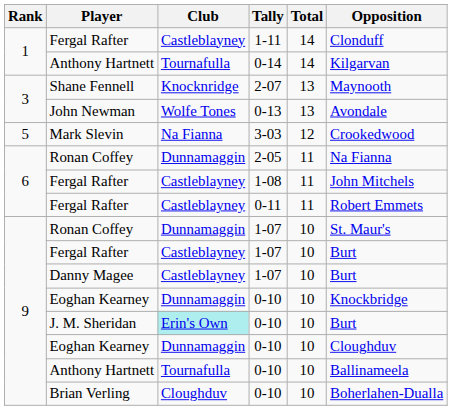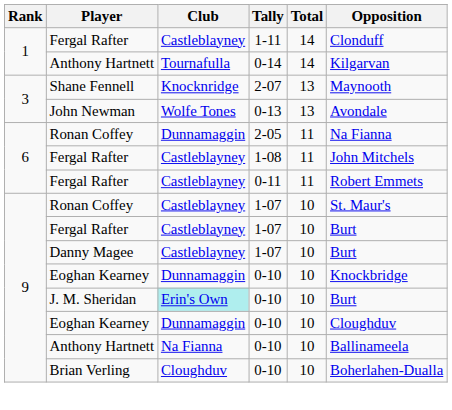 <table class="wikitable">
 <tr>
 <th>Rank</th>
 <th>Player</th>
 <th>Club</th>
 <th>Tally</th>
 <th>Total</th>
 <th>Opposition</th>
 </tr>
 <tr>
 <td rowspan="2" style="text-align:center;">1</td>
 <td>Fergal Rafter</td>
 <td><a href='#'>Castleblayney</a></td>
 <td align=center>1-11</td>
 <td align=center>14</td>
 <td><a href='#'>Clonduff</a></td>
 </tr>
 <tr>
 <td>Anthony Hartnett</td>
 <td><a href='#'>Tournafulla</a></td>
 <td align=center>0-14</td>
 <td align=center>14</td>
 <td><a href='#'>Kilgarvan</a></td>
 </tr>
 <tr>
 <td rowspan="2" style="text-align:center;">3</td>
 <td>Shane Fennell</td>
 <td><a href='#'>Knocknridge</a></td>
 <td align=center>2-07</td>
 <td align=center>13</td>
 <td><a href='#'>Maynooth</a></td>
 </tr>
 <tr>
 <td>John Newman</td>
 <td><a href='#'>Wolfe Tones</a></td>
 <td align=center>0-13</td>
 <td align=center>13</td>
 <td><a href='#'>Avondale</a></td>
 </tr>
 <tr>
-<td rowspan="1" style="text-align:center;">5</td>
-<td>Mark Slevin</td>
-<td><a href='#'>Na Fianna</a></td>
-<td align=center>3-03</td>
-<td align=center>12</td>
-<td><a href='#'>Crookedwood</a></td>
-</tr>
-<tr>
 <td rowspan="3" style="text-align:center;">6</td>
 <td>Ronan Coffey</td>
 <td><a href='#'>Dunnamaggin</a></td>
 <td align=center>2-05</td>
 <td align=center>11</td>
 <td><a href='#'>Na Fianna</a></td>
 </tr>
 <tr>
 <td>Fergal Rafter</td>
 <td><a href='#'>Castleblayney</a></td>
 <td align=center>1-08</td>
 <td align=center>11</td>
 <td><a href='#'>John Mitchels</a></td>
 </tr>
 <tr>
 <td>Fergal Rafter</td>
 <td><a href='#'>Castleblayney</a></td>
 <td align=center>0-11</td>
 <td align=center>11</td>
 <td><a href='#'>Robert Emmets</a></td>
 </tr>
 <tr>
 <td rowspan="8" style="text-align:center;">9</td>
 <td>Ronan Coffey</td>
-<td><a href='#'>Dunnamaggin</a></td>
+<td><a href='#'>Castleblayney</a></td>
 <td align=center>1-07</td>
 <td align=center>10</td>
 <td><a href='#'>St. Maur's</a></td>
 </tr>
 <tr>
 <td>Fergal Rafter</td>
 <td><a href='#'>Castleblayney</a></td>
 <td align=center>1-07</td>
 <td align=center>10</td>
 <td><a href='#'>Burt</a></td>
 </tr>
 <tr>
 <td>Danny Magee</td>
 <td><a href='#'>Castleblayney</a></td>
 <td align=center>1-07</td>
 <td align=center>10</td>
 <td><a href='#'>Burt</a></td>
 </tr>
 <tr>
 <td>Eoghan Kearney</td>
 <td><a href='#'>Dunnamaggin</a></td>
 <td align=center>0-10</td>
 <td align=center>10</td>
 <td><a href='#'>Knockbridge</a></td>
 </tr>
 <tr>
 <td>J. M. Sheridan</td>
 <td style="background: paleturquoise;"><a href='#'>Erin's Own</a></td>
 <td align=center>0-10</td>
 <td align=center>10</td>
 <td><a href='#'>Burt</a></td>
 </tr>
 <tr>
 <td>Eoghan Kearney</td>
 <td><a href='#'>Dunnamaggin</a></td>
 <td align=center>0-10</td>
 <td align=center>10</td>
 <td><a href='#'>Cloughduv</a></td>
 </tr>
 <tr>
 <td>Anthony Hartnett</td>
-<td><a href='#'>Tournafulla</a></td>
+<td><a href='#'>Na Fianna</a></td>
 <td align=center>0-10</td>
 <td align=center>10</td>
 <td><a href='#'>Ballinameela</a></td>
 </tr>
 <tr>
 <td>Brian Verling</td>
 <td><a href='#'>Cloughduv</a></td>
 <td align=center>0-10</td>
 <td align=center>10</td>
 <td><a href='#'>Boherlahen-Dualla</a></td>
 </tr>
 </table>
